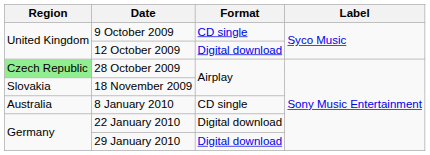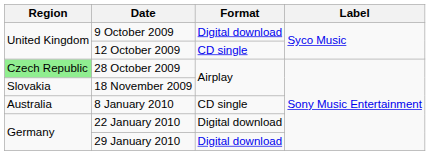 <table class=wikitable>
 <tr>
 <th>Region</th>
 <th>Date</th>
 <th>Format</th>
 <th>Label</th>
 </tr>
 <tr>
 <td rowspan="2">United Kingdom</td>
 <td>9 October 2009</td>
-<td><a href='#'>CD single</a></td>
+<td><a href='#'>Digital download</a></td>
 <td rowspan="2"><a href='#'>Syco Music</a></td>
 </tr>
 <tr>
 <td>12 October 2009</td>
-<td><a href='#'>Digital download</a></td>
+<td><a href='#'>CD single</a></td>
 </tr>
 <tr>
 <td style="background: lightgreen;">Czech Republic</td>
 <td>28 October 2009</td>
 <td rowspan="2">Airplay</td>
 <td rowspan="5"><a href='#'>Sony Music Entertainment</a></td>
 </tr>
 <tr>
 <td>Slovakia</td>
 <td>18 November 2009</td>
 </tr>
 <tr>
 <td>Australia</td>
 <td>8 January 2010</td>
 <td>CD single</td>
 </tr>
 <tr>
 <td rowspan="2">Germany</td>
 <td>22 January 2010</td>
 <td>Digital download</td>
 </tr>
 <tr>
 <td>29 January 2010</td>
 <td><a href='#'>Digital download</a></td>
 </tr>
 </table>
